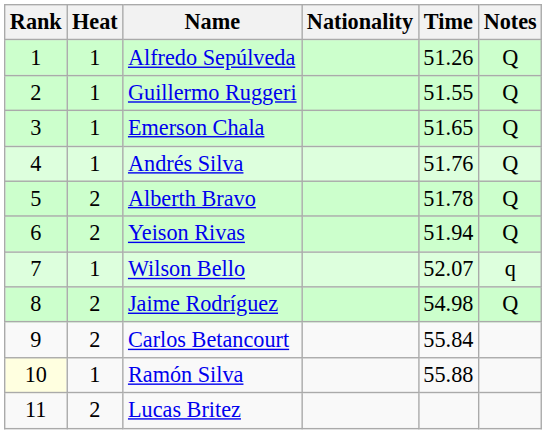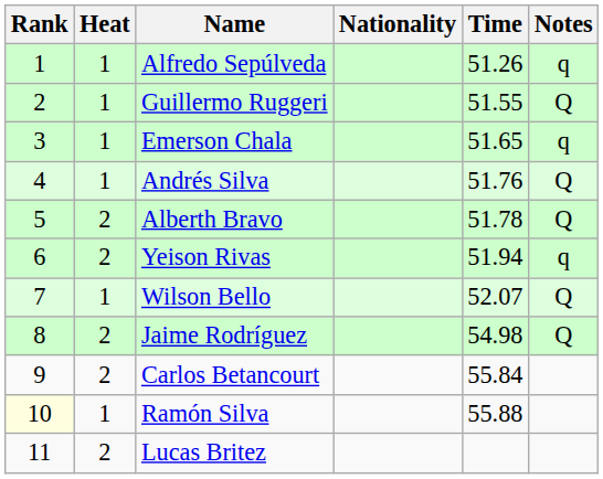 <table class="wikitable sortable" style="text-align:center">
 <tr>
 <th>Rank</th>
 <th>Heat</th>
 <th>Name</th>
 <th>Nationality</th>
 <th>Time</th>
 <th>Notes</th>
 </tr>
 <tr bgcolor=ccffcc>
 <td>1</td>
 <td>1</td>
 <td align=left><a href='#'>Alfredo Sepúlveda</a></td>
 <td align=left></td>
 <td>51.26</td>
-<td>Q</td>
+<td>q</td>
 </tr>
 <tr bgcolor=ccffcc>
 <td>2</td>
 <td>1</td>
 <td align=left><a href='#'>Guillermo Ruggeri</a></td>
 <td align=left></td>
 <td>51.55</td>
 <td>Q</td>
 </tr>
 <tr bgcolor=ccffcc>
 <td>3</td>
 <td>1</td>
 <td align=left><a href='#'>Emerson Chala</a></td>
 <td align=left></td>
 <td>51.65</td>
-<td>Q</td>
+<td>q</td>
 </tr>
 <tr bgcolor=ddffdd>
 <td>4</td>
 <td>1</td>
 <td align=left><a href='#'>Andrés Silva</a></td>
 <td align=left></td>
 <td>51.76</td>
 <td>Q</td>
 </tr>
 <tr bgcolor=ccffcc>
 <td>5</td>
 <td>2</td>
 <td align=left><a href='#'>Alberth Bravo</a></td>
 <td align=left></td>
 <td>51.78</td>
 <td>Q</td>
 </tr>
 <tr bgcolor=ccffcc>
 <td>6</td>
 <td>2</td>
 <td align=left><a href='#'>Yeison Rivas</a></td>
 <td align=left></td>
 <td>51.94</td>
-<td>Q</td>
+<td>q</td>
 </tr>
 <tr bgcolor=ddffdd>
 <td>7</td>
 <td>1</td>
 <td align=left><a href='#'>Wilson Bello</a></td>
 <td align=left></td>
 <td>52.07</td>
-<td>q</td>
+<td>Q</td>
 </tr>
 <tr bgcolor=ccffcc>
 <td>8</td>
 <td>2</td>
 <td align=left><a href='#'>Jaime Rodríguez</a></td>
 <td align=left></td>
 <td>54.98</td>
 <td>Q</td>
 </tr>
 <tr>
 <td>9</td>
 <td>2</td>
 <td align=left><a href='#'>Carlos Betancourt</a></td>
 <td align=left></td>
 <td>55.84</td>
 <td></td>
 </tr>
 <tr>
 <td style="background: lightyellow;">10</td>
 <td>1</td>
 <td align=left><a href='#'>Ramón Silva</a></td>
 <td align=left></td>
 <td>55.88</td>
 <td></td>
 </tr>
 <tr>
 <td>11</td>
 <td>2</td>
 <td align=left><a href='#'>Lucas Britez</a></td>
 <td align=left></td>
 <td></td>
 <td></td>
 </tr>
 </table>
